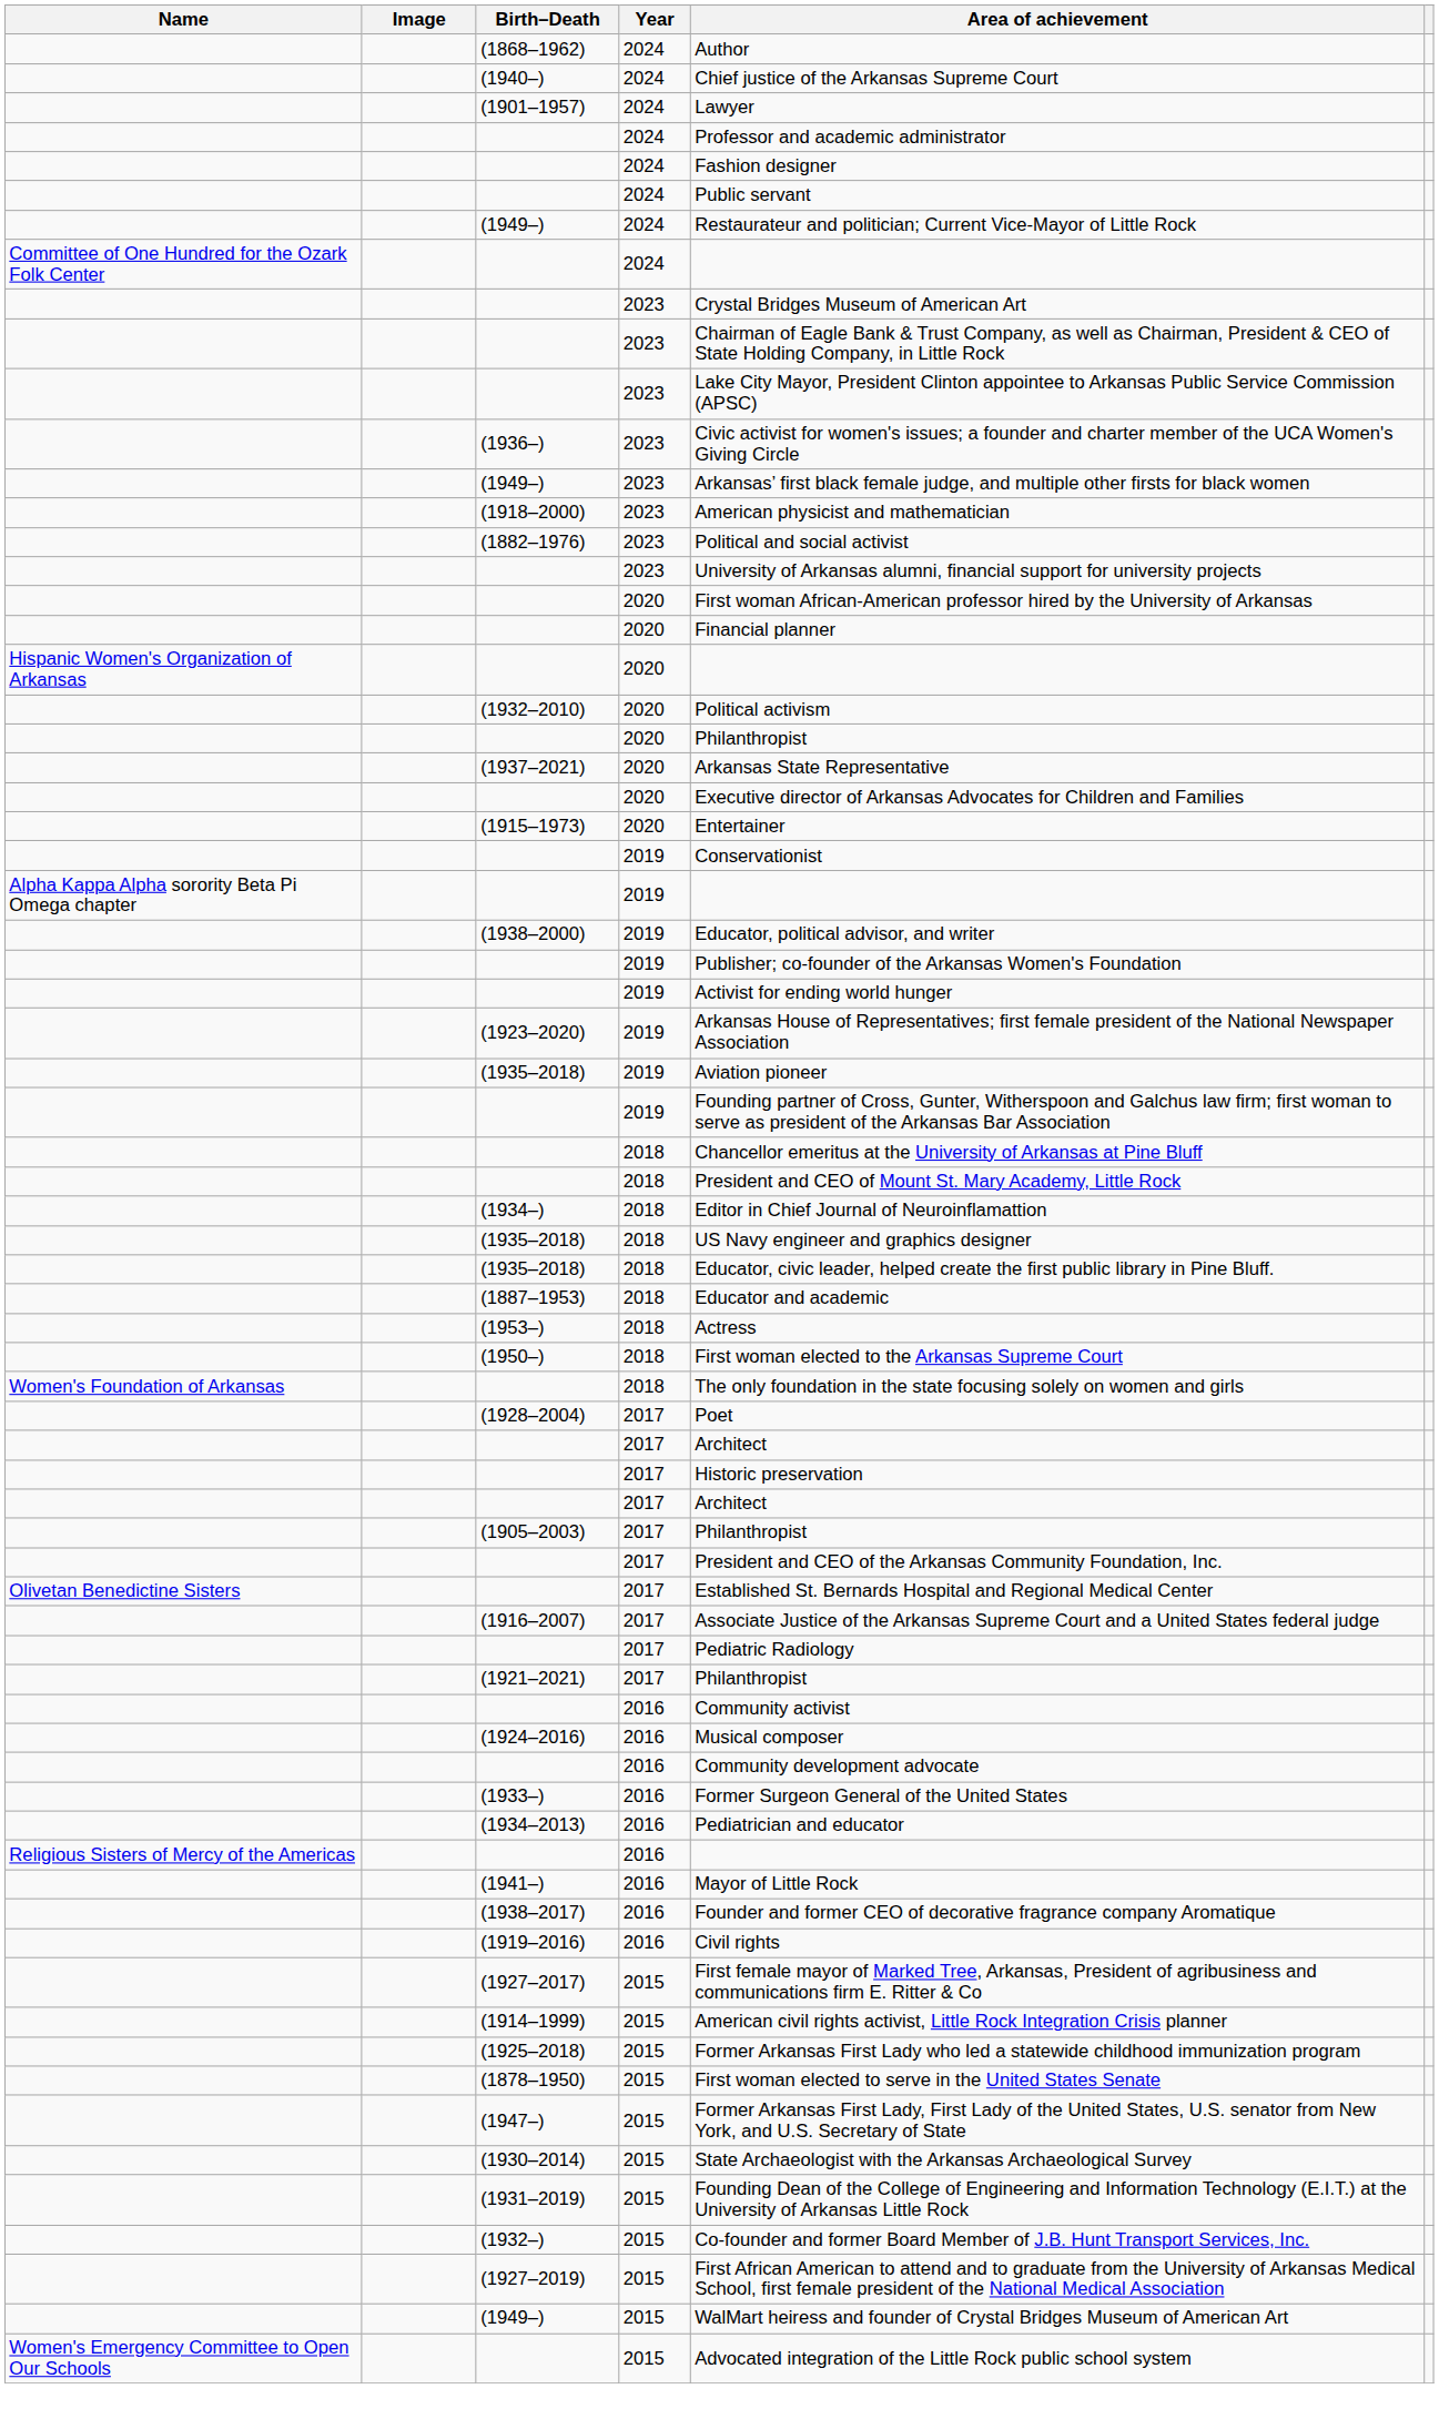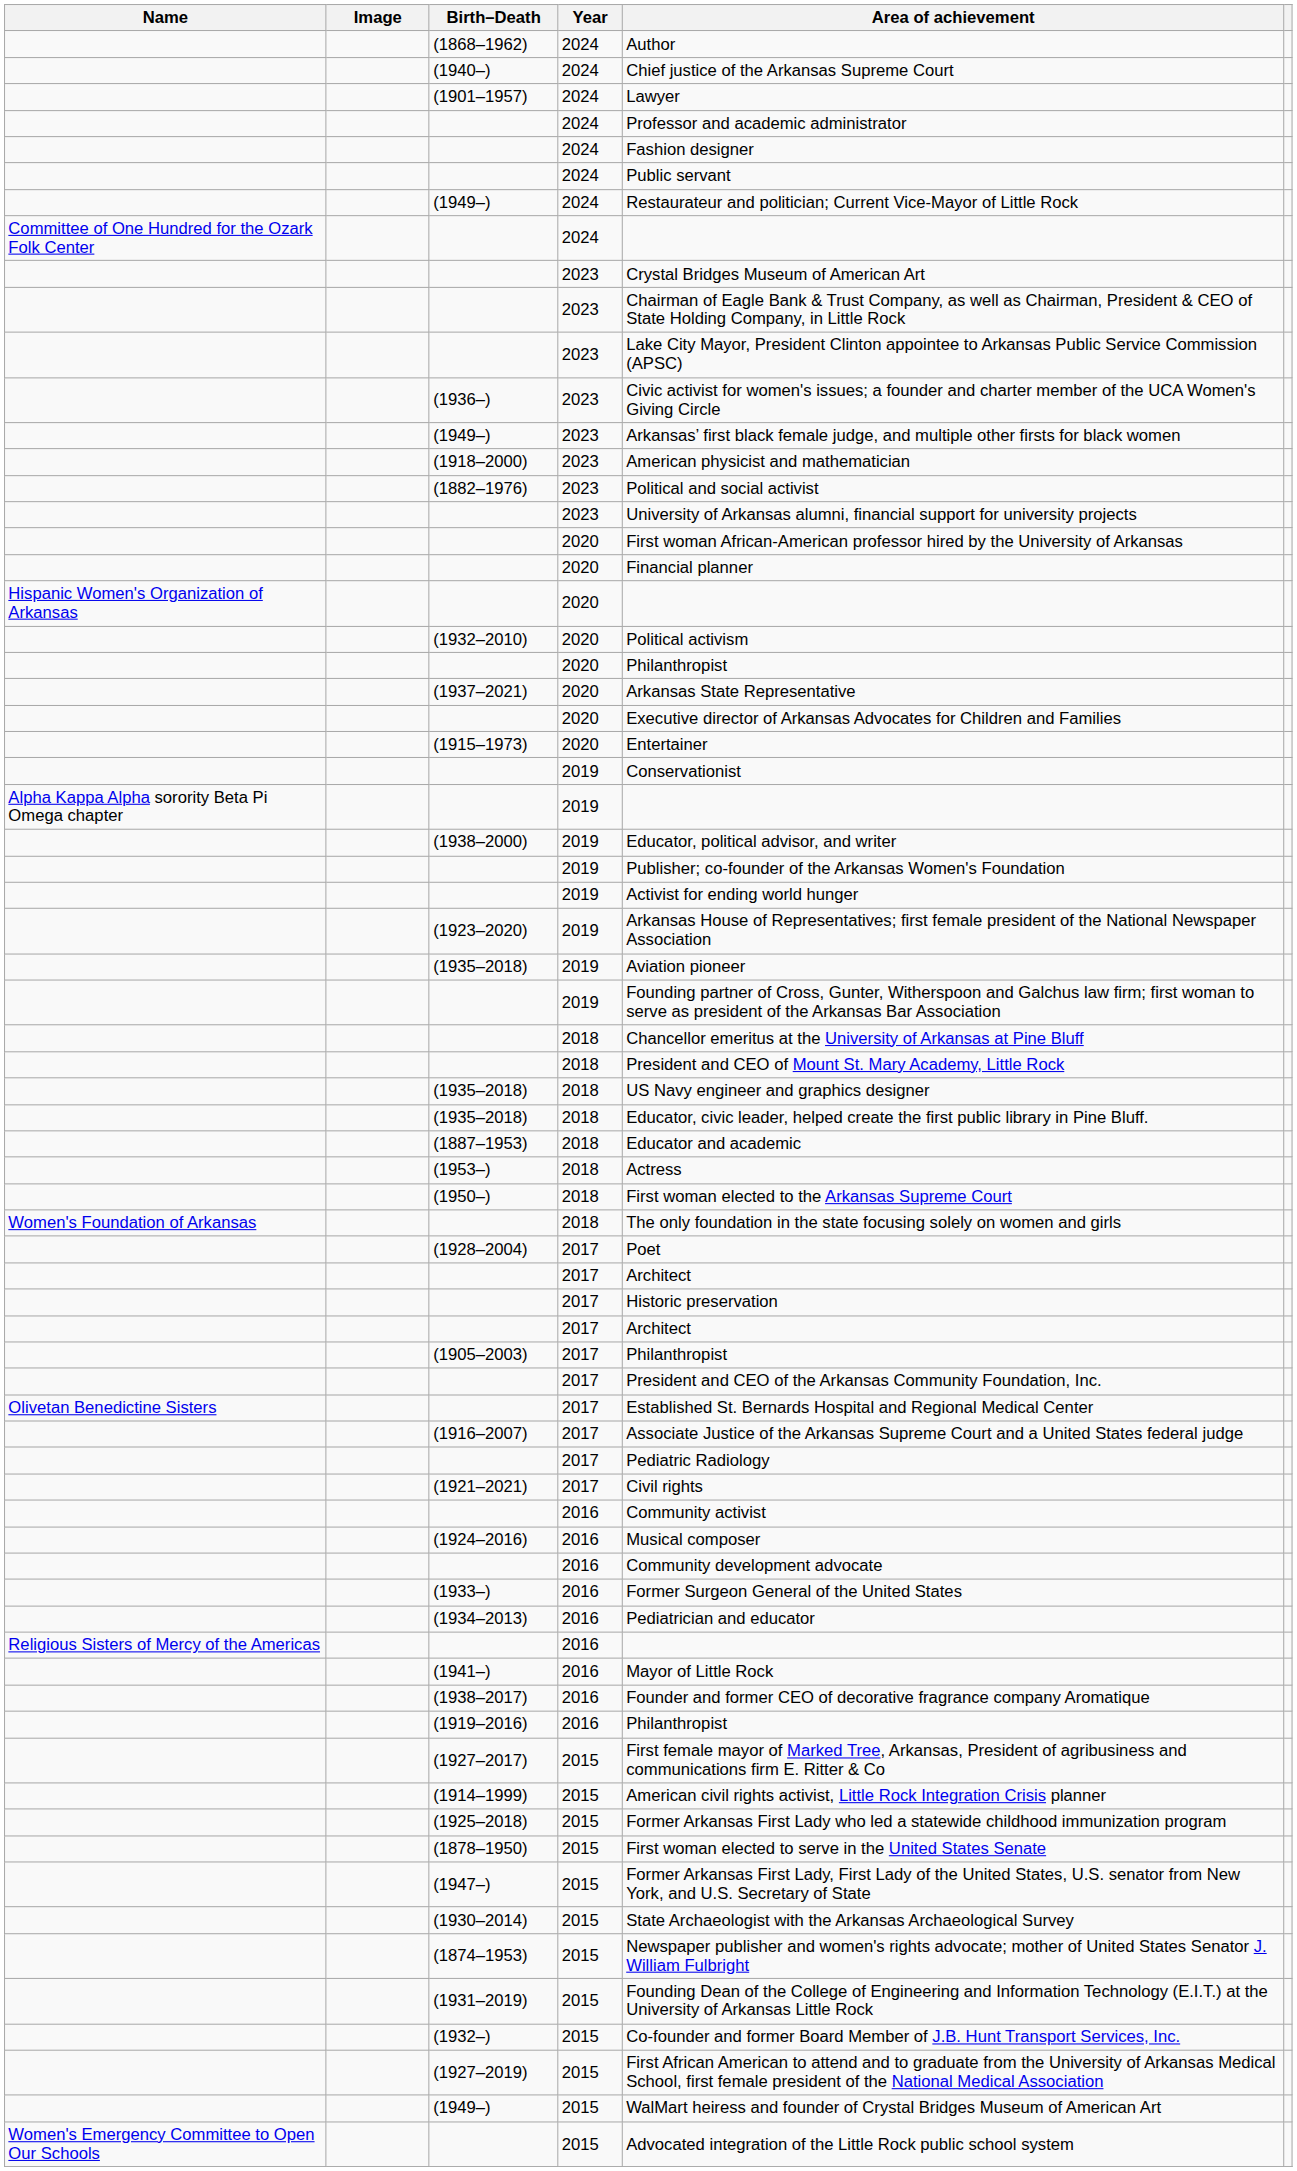 <table class="wikitable sortable" style="width:98%">
 <tr>
 <th scope="col"   width = 25%>Name</th>
 <th scope="col"    width = 8% class="unsortable">Image</th>
 <th scope="col"    width = 10%>Birth–Death </th>
 <th scope="col"   width = 5%>Year</th>
 <th scope="col"  class="unsortable">Area of achievement</th>
 <th scope="col" class="unsortable"></th>
 </tr>
 <tr>
 <td scope="row"></td>
 <td></td>
 <td>(1868–1962)</td>
 <td>2024</td>
 <td>Author</td>
 <td></td>
 </tr>
 <tr>
 <td scope="row"></td>
 <td></td>
 <td>(1940–)</td>
 <td>2024</td>
 <td>Chief justice of the Arkansas Supreme Court</td>
 <td></td>
 </tr>
 <tr>
 <td scope="row"></td>
 <td></td>
 <td>(1901–1957)</td>
 <td>2024</td>
 <td>Lawyer</td>
 <td></td>
 </tr>
 <tr>
 <td scope="row"></td>
 <td></td>
 <td></td>
 <td>2024</td>
 <td>Professor and academic administrator</td>
 <td></td>
 </tr>
 <tr>
 <td scope="row"></td>
 <td></td>
 <td></td>
 <td>2024</td>
 <td>Fashion designer</td>
 <td></td>
 </tr>
 <tr>
 <td scope="row"></td>
 <td></td>
 <td></td>
 <td>2024</td>
 <td>Public servant</td>
 <td></td>
 </tr>
 <tr>
 <td scope="row"></td>
 <td></td>
 <td>(1949–)</td>
 <td>2024</td>
 <td>Restaurateur and politician; Current Vice-Mayor of Little Rock</td>
 <td></td>
 </tr>
 <tr>
 <td scope="row"><a href='#'>Committee of One Hundred for the Ozark Folk Center</a></td>
 <td></td>
 <td></td>
 <td>2024</td>
 <td></td>
 <td></td>
 </tr>
 <tr>
 <td scope="row"></td>
 <td></td>
 <td></td>
 <td>2023</td>
 <td>Crystal Bridges Museum of American Art</td>
 <td></td>
 </tr>
 <tr>
 <td scope="row"></td>
 <td></td>
 <td></td>
 <td>2023</td>
 <td>Chairman of Eagle Bank & Trust Company, as well as Chairman, President & CEO of State Holding Company, in Little Rock</td>
 <td></td>
 </tr>
 <tr>
 <td scope="row"></td>
 <td></td>
 <td></td>
 <td>2023</td>
 <td>Lake City Mayor, President Clinton appointee to Arkansas Public Service Commission (APSC)</td>
 <td></td>
 </tr>
 <tr>
 <td scope="row"></td>
 <td></td>
 <td>(1936–)</td>
 <td>2023</td>
 <td>Civic activist for women's issues; a founder and charter member of the UCA Women's Giving Circle</td>
 <td></td>
 </tr>
 <tr>
 <td scope="row"></td>
 <td></td>
 <td>(1949–)</td>
 <td>2023</td>
 <td>Arkansas’ first black female judge, and multiple other firsts for black women</td>
 <td></td>
 </tr>
 <tr>
 <td scope="row"></td>
 <td></td>
 <td>(1918–2000)</td>
 <td>2023</td>
 <td>American physicist and mathematician</td>
 <td></td>
 </tr>
 <tr>
 <td scope="row"></td>
 <td></td>
 <td>(1882–1976)</td>
 <td>2023</td>
 <td>Political and social activist</td>
 <td></td>
 </tr>
 <tr>
 <td scope="row"></td>
 <td></td>
 <td></td>
 <td>2023</td>
 <td>University of Arkansas alumni, financial support for university projects</td>
 <td></td>
 </tr>
 <tr>
 <td scope="row"></td>
 <td></td>
 <td></td>
 <td>2020</td>
 <td>First woman African-American professor hired by the University of Arkansas</td>
 <td></td>
 </tr>
 <tr>
 <td scope="row"></td>
 <td></td>
 <td></td>
 <td>2020</td>
 <td>Financial planner</td>
 <td></td>
 </tr>
 <tr>
 <td scope="row"><a href='#'>Hispanic Women's Organization of Arkansas</a></td>
 <td></td>
 <td></td>
 <td>2020</td>
 <td></td>
 <td></td>
 </tr>
 <tr>
 <td scope="row"></td>
 <td></td>
 <td>(1932–2010)</td>
 <td>2020</td>
 <td>Political activism</td>
 <td></td>
 </tr>
 <tr>
 <td scope="row"></td>
 <td></td>
 <td></td>
 <td>2020</td>
 <td>Philanthropist</td>
 <td></td>
 </tr>
 <tr>
 <td scope="row"></td>
 <td></td>
 <td>(1937–2021)</td>
 <td>2020</td>
 <td>Arkansas State Representative</td>
 <td></td>
 </tr>
 <tr>
 <td scope="row"></td>
 <td></td>
 <td></td>
 <td>2020</td>
 <td>Executive director of Arkansas Advocates for Children and Families</td>
 <td></td>
 </tr>
 <tr>
 <td scope="row"></td>
 <td></td>
 <td>(1915–1973)</td>
 <td>2020</td>
 <td>Entertainer</td>
 <td></td>
 </tr>
 <tr>
 <td scope="row"></td>
 <td></td>
 <td></td>
 <td>2019</td>
 <td>Conservationist</td>
 <td></td>
 </tr>
 <tr>
 <td scope="row"><a href='#'>Alpha Kappa Alpha</a> sorority Beta Pi Omega chapter</td>
 <td></td>
 <td></td>
 <td>2019</td>
 <td></td>
 <td></td>
 </tr>
 <tr>
 <td scope="row"></td>
 <td></td>
 <td>(1938–2000)</td>
 <td>2019</td>
 <td>Educator, political advisor, and writer</td>
 <td></td>
 </tr>
 <tr>
 <td scope="row"></td>
 <td></td>
 <td></td>
 <td>2019</td>
 <td>Publisher; co-founder of the Arkansas Women's Foundation</td>
 <td></td>
 </tr>
 <tr>
 <td scope="row"></td>
 <td></td>
 <td></td>
 <td>2019</td>
 <td>Activist for ending world hunger</td>
 <td></td>
 </tr>
 <tr>
 <td scope="row"></td>
 <td></td>
 <td>(1923–2020)</td>
 <td>2019</td>
 <td>Arkansas House of Representatives; first female president of the National Newspaper Association</td>
 <td></td>
 </tr>
 <tr>
 <td scope="row"></td>
 <td></td>
 <td>(1935–2018)</td>
 <td>2019</td>
 <td>Aviation pioneer</td>
 <td></td>
 </tr>
 <tr>
 <td scope="row"></td>
 <td></td>
 <td></td>
 <td>2019</td>
 <td>Founding partner of Cross, Gunter, Witherspoon and Galchus law firm; first woman to serve as president of the Arkansas Bar Association</td>
 <td></td>
 </tr>
 <tr>
 <td scope="row"></td>
 <td></td>
 <td></td>
 <td>2018</td>
 <td>Chancellor emeritus at the <a href='#'>University of Arkansas at Pine Bluff</a></td>
 <td></td>
 </tr>
 <tr>
 <td scope="row"></td>
 <td></td>
 <td></td>
 <td>2018</td>
 <td>President and CEO of <a href='#'>Mount St. Mary Academy, Little Rock</a></td>
 <td></td>
 </tr>
 <tr>
 <td scope="row"></td>
 <td></td>
-<td>(1934–)</td>
-<td>2018</td>
-<td>Editor in Chief Journal of Neuroinflamattion</td>
-<td></td>
-</tr>
-<tr>
-<td scope="row"></td>
-<td></td>
 <td>(1935–2018)</td>
 <td>2018</td>
 <td>US Navy engineer and graphics designer</td>
 <td></td>
 </tr>
 <tr>
 <td scope="row"></td>
 <td></td>
 <td>(1935–2018)</td>
 <td>2018</td>
 <td>Educator, civic leader, helped create the first public library in Pine Bluff.</td>
 <td></td>
 </tr>
 <tr>
 <td scope="row"></td>
 <td></td>
 <td>(1887–1953)</td>
 <td>2018</td>
 <td>Educator and academic</td>
 <td></td>
 </tr>
 <tr>
 <td scope="row"></td>
 <td></td>
 <td>(1953–)</td>
 <td>2018</td>
 <td>Actress</td>
 <td></td>
 </tr>
 <tr>
 <td scope="row"></td>
 <td></td>
 <td>(1950–)</td>
 <td>2018</td>
 <td>First woman elected to the <a href='#'>Arkansas Supreme Court</a></td>
 <td></td>
 </tr>
 <tr>
 <td scope="row"><a href='#'>Women's Foundation of Arkansas</a></td>
 <td></td>
 <td></td>
 <td>2018</td>
 <td>The only foundation in the state focusing solely on women and girls</td>
 <td></td>
 </tr>
 <tr>
 <td scope="row"></td>
 <td></td>
 <td>(1928–2004)</td>
 <td>2017</td>
 <td>Poet</td>
 <td></td>
 </tr>
 <tr>
 <td scope="row"></td>
 <td></td>
 <td></td>
 <td>2017</td>
 <td>Architect</td>
 <td></td>
 </tr>
 <tr>
 <td scope="row"></td>
 <td></td>
 <td></td>
 <td>2017</td>
 <td>Historic preservation</td>
 <td></td>
 </tr>
 <tr>
 <td scope="row"></td>
 <td></td>
 <td></td>
 <td>2017</td>
 <td>Architect</td>
 <td></td>
 </tr>
 <tr>
 <td scope="row"></td>
 <td></td>
 <td>(1905–2003)</td>
 <td>2017</td>
 <td>Philanthropist</td>
 <td></td>
 </tr>
 <tr>
 <td scope="row"></td>
 <td></td>
 <td></td>
 <td>2017</td>
 <td>President and CEO of the Arkansas Community Foundation, Inc.</td>
 <td></td>
 </tr>
 <tr>
 <td scope="row"><a href='#'>Olivetan Benedictine Sisters</a></td>
 <td></td>
 <td></td>
 <td>2017</td>
 <td>Established St. Bernards Hospital and Regional Medical Center</td>
 <td></td>
 </tr>
 <tr>
 <td scope="row"></td>
 <td></td>
 <td>(1916–2007)</td>
 <td>2017</td>
 <td>Associate Justice of the Arkansas Supreme Court and a United States federal judge</td>
 <td></td>
 </tr>
 <tr>
 <td scope="row"></td>
 <td></td>
 <td></td>
 <td>2017</td>
 <td>Pediatric Radiology</td>
 <td></td>
 </tr>
 <tr>
 <td scope="row"></td>
 <td></td>
 <td>(1921–2021)</td>
 <td>2017</td>
-<td>Philanthropist</td>
+<td>Civil rights</td>
 <td></td>
 </tr>
 <tr>
 <td scope="row"></td>
 <td></td>
 <td></td>
 <td>2016</td>
 <td>Community activist</td>
 <td></td>
 </tr>
 <tr>
 <td scope="row"></td>
 <td></td>
 <td>(1924–2016)</td>
 <td>2016</td>
 <td>Musical composer</td>
 <td></td>
 </tr>
 <tr>
 <td scope="row"></td>
 <td></td>
 <td></td>
 <td>2016</td>
 <td>Community development advocate</td>
 <td></td>
 </tr>
 <tr>
 <td scope="row"></td>
 <td></td>
 <td>(1933–)</td>
 <td>2016</td>
 <td>Former Surgeon General of the United States</td>
 <td></td>
 </tr>
 <tr>
 <td scope="row"></td>
 <td></td>
 <td>(1934–2013)</td>
 <td>2016</td>
 <td>Pediatrician and educator</td>
 <td></td>
 </tr>
 <tr>
 <td scope="row"><a href='#'>Religious Sisters of Mercy of the Americas</a></td>
 <td></td>
 <td></td>
 <td>2016</td>
 <td></td>
 <td></td>
 </tr>
 <tr>
 <td scope="row"></td>
 <td></td>
 <td>(1941–)</td>
 <td>2016</td>
 <td>Mayor of Little Rock</td>
 <td></td>
 </tr>
 <tr>
 <td scope="row"></td>
 <td></td>
 <td>(1938–2017)</td>
 <td>2016</td>
 <td>Founder and former CEO of decorative fragrance company Aromatique</td>
 <td></td>
 </tr>
 <tr>
 <td scope="row"></td>
 <td></td>
 <td>(1919–2016)</td>
 <td>2016</td>
-<td>Civil rights</td>
+<td>Philanthropist</td>
 <td></td>
 </tr>
 <tr>
 <td scope="row"></td>
 <td></td>
 <td>(1927–2017)</td>
 <td>2015</td>
 <td>First female mayor of <a href='#'>Marked Tree</a>, Arkansas, President of agribusiness and communications firm E. Ritter & Co</td>
 <td></td>
 </tr>
 <tr>
 <td scope="row"></td>
 <td></td>
 <td>(1914–1999)</td>
 <td>2015</td>
 <td>American civil rights activist, <a href='#'>Little Rock Integration Crisis</a> planner</td>
 <td></td>
 </tr>
 <tr>
 <td scope="row"></td>
 <td></td>
 <td>(1925–2018)</td>
 <td>2015</td>
 <td>Former Arkansas First Lady who led a statewide childhood immunization program</td>
 <td></td>
 </tr>
 <tr>
 <td scope="row"></td>
 <td></td>
 <td>(1878–1950)</td>
 <td>2015</td>
 <td>First woman elected to serve in the <a href='#'>United States Senate</a></td>
 <td></td>
 </tr>
 <tr>
 <td scope="row"></td>
 <td></td>
 <td>(1947–)</td>
 <td>2015</td>
 <td>Former Arkansas First Lady, First Lady of the United States, U.S. senator from New York, and U.S. Secretary of State</td>
 <td></td>
 </tr>
 <tr>
 <td scope="row"></td>
 <td></td>
 <td>(1930–2014)</td>
 <td>2015</td>
 <td>State Archaeologist with the Arkansas Archaeological Survey</td>
 <td></td>
 </tr>
 <tr>
 <td scope="row"></td>
 <td></td>
+<td>(1874–1953)</td>
+<td>2015</td>
+<td>Newspaper publisher and women's rights advocate; mother of United States Senator <a href='#'>J. William Fulbright</a></td>
+<td></td>
+</tr>
+<tr>
+<td scope="row"></td>
+<td></td>
 <td>(1931–2019)</td>
 <td>2015</td>
 <td>Founding Dean of the College of Engineering and Information Technology (E.I.T.) at the University of Arkansas Little Rock</td>
 <td></td>
 </tr>
 <tr>
 <td scope="row"></td>
 <td></td>
 <td>(1932–)</td>
 <td>2015</td>
 <td>Co-founder and former Board Member of <a href='#'>J.B. Hunt Transport Services, Inc.</a></td>
 <td></td>
 </tr>
 <tr>
 <td scope="row"></td>
 <td></td>
 <td>(1927–2019)</td>
 <td>2015</td>
 <td>First African American to attend and to graduate from the University of Arkansas Medical School, first female president of the <a href='#'>National Medical Association</a></td>
 <td></td>
 </tr>
 <tr>
 <td scope="row"></td>
 <td></td>
 <td>(1949–)</td>
 <td>2015</td>
 <td>WalMart heiress and founder of Crystal Bridges Museum of American Art</td>
 <td></td>
 </tr>
 <tr>
 <td scope="row"><a href='#'>Women's Emergency Committee to Open Our Schools</a></td>
 <td></td>
 <td></td>
 <td>2015</td>
 <td>Advocated integration of the Little Rock public school system</td>
 <td></td>
 </tr>
 <tr>
 </tr>
 </table>
